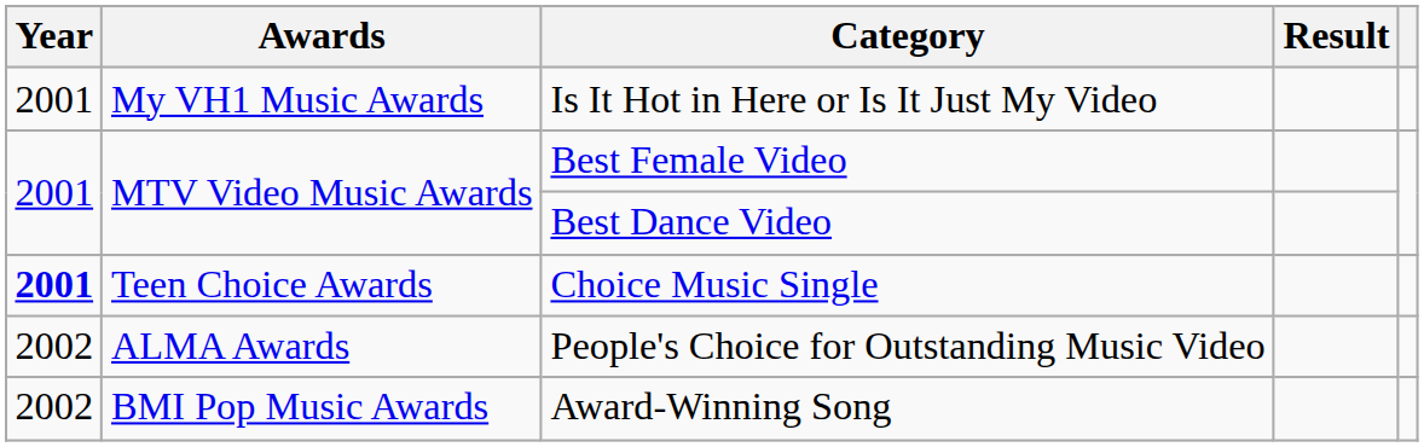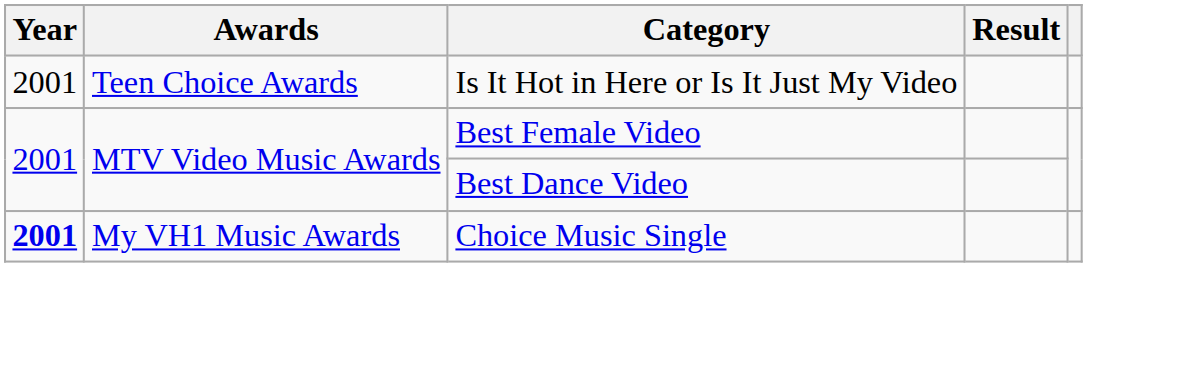 <table class="wikitable sortable">
 <tr>
 <th>Year</th>
 <th>Awards</th>
 <th>Category</th>
 <th>Result</th>
 <th scope="col" class="unsortable"></th>
 </tr>
 <tr>
 <td>2001</td>
-<td><a href='#'>My VH1 Music Awards</a></td>
+<td><a href='#'>Teen Choice Awards</a></td>
 <td>Is It Hot in Here or Is It Just My Video</td>
 <td></td>
 <td></td>
 </tr>
 <tr>
 <td rowspan="2"><a href='#'>2001</a></td>
 <td rowspan="2"><a href='#'>MTV Video Music Awards</a></td>
 <td><a href='#'>Best Female Video</a></td>
 <td></td>
 <td rowspan="2"></td>
 </tr>
 <tr>
 <td><a href='#'>Best Dance Video</a></td>
 <td></td>
 </tr>
 <tr>
 <td><strong><a href='#'>2001</a></strong></td>
-<td><a href='#'>Teen Choice Awards</a></td>
+<td><a href='#'>My VH1 Music Awards</a></td>
 <td><a href='#'>Choice Music Single</a></td>
 <td></td>
 <td></td>
 </tr>
-<tr>
-<td>2002</td>
-<td><a href='#'>ALMA Awards</a></td>
-<td>People's Choice for Outstanding Music Video</td>
-<td></td>
-<td></td>
-</tr>
-<tr>
-<td>2002</td>
-<td><a href='#'>BMI Pop Music Awards</a></td>
-<td>Award-Winning Song</td>
-<td></td>
-<td></td>
-</tr>
 </table>
